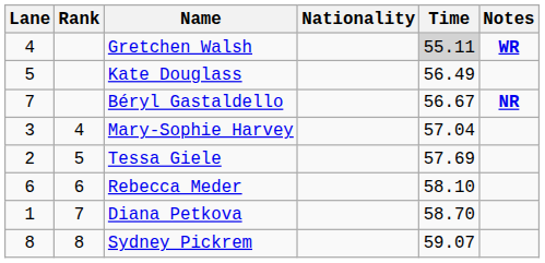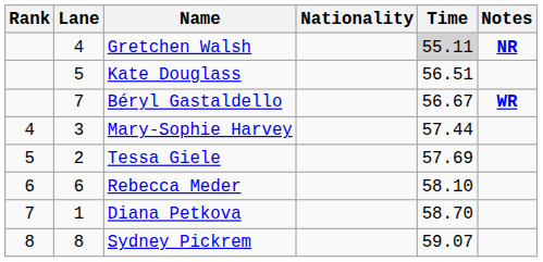 <table class="wikitable sortable" style="text-align:center">
 <tr>
+<th>Rank</th>
 <th>Lane</th>
-<th>Rank</th>
 <th>Name</th>
 <th>Nationality</th>
 <th>Time</th>
 <th>Notes</th>
 </tr>
 <tr>
+<td></td>
 <td>4</td>
-<td></td>
 <td align="left"><a href='#'>Gretchen Walsh</a></td>
 <td align="left"></td>
 <td style="background: lightgrey;">55.11</td>
+<td><strong><a href='#'>NR</a></strong></td>
+</tr>
+<tr>
+<td></td>
+<td>5</td>
+<td align="left"><a href='#'>Kate Douglass</a></td>
+<td align="left"></td>
+<td>56.51</td>
+<td></td>
+</tr>
+<tr>
+<td></td>
+<td>7</td>
+<td align="left"><a href='#'>Béryl Gastaldello</a></td>
+<td align="left"></td>
+<td>56.67</td>
 <td><strong><a href='#'>WR</a></strong></td>
 </tr>
 <tr>
-<td>5</td>
-<td></td>
-<td align="left"><a href='#'>Kate Douglass</a></td>
+<td>4</td>
+<td>3</td>
+<td align="left"><a href='#'>Mary-Sophie Harvey</a></td>
 <td align="left"></td>
-<td>56.49</td>
+<td>57.44</td>
 <td></td>
 </tr>
 <tr>
-<td>7</td>
-<td></td>
-<td align="left"><a href='#'>Béryl Gastaldello</a></td>
-<td align="left"></td>
-<td>56.67</td>
-<td><strong><a href='#'>NR</a></strong></td>
-</tr>
-<tr>
-<td>3</td>
-<td>4</td>
-<td align="left"><a href='#'>Mary-Sophie Harvey</a></td>
-<td align="left"></td>
-<td>57.04</td>
-<td></td>
-</tr>
-<tr>
+<td>5</td>
 <td>2</td>
-<td>5</td>
 <td align="left"><a href='#'>Tessa Giele</a></td>
 <td align="left"></td>
 <td>57.69</td>
 <td></td>
 </tr>
 <tr>
 <td>6</td>
 <td>6</td>
 <td align="left"><a href='#'>Rebecca Meder</a></td>
 <td align="left"></td>
 <td>58.10</td>
 <td></td>
 </tr>
 <tr>
+<td>7</td>
 <td>1</td>
-<td>7</td>
 <td align="left"><a href='#'>Diana Petkova</a></td>
 <td align="left"></td>
 <td>58.70</td>
 <td></td>
 </tr>
 <tr>
 <td>8</td>
 <td>8</td>
 <td align="left"><a href='#'>Sydney Pickrem</a></td>
 <td align="left"></td>
 <td>59.07</td>
 <td></td>
 </tr>
 </table>
